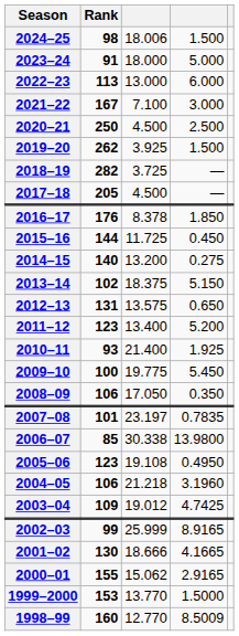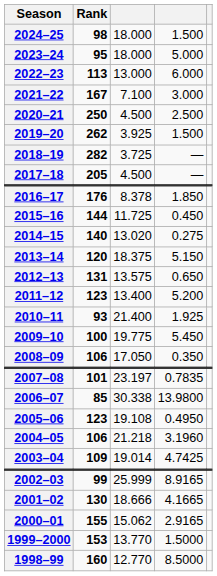 <table class="wikitable sortable" style="text-align: right;">
 <tr>
 <th>Season</th>
 <th>Rank</th>
 <th></th>
 <th></th>
 <th></th>
 </tr>
 <tr>
 <th><a href='#'>2024–25</a></th>
 <td><strong>98</strong> </td>
-<td>18.006</td>
+<td>18.000</td>
 <td>1.500</td>
 <td></td>
 </tr>
 <tr>
 <th><a href='#'>2023–24</a></th>
-<td><strong>91</strong> </td>
+<td><strong>95</strong> </td>
 <td>18.000</td>
 <td>5.000</td>
 <td></td>
 </tr>
 <tr>
 <th><a href='#'>2022–23</a></th>
 <td><strong>113</strong> </td>
 <td>13.000</td>
 <td>6.000</td>
 <td></td>
 </tr>
 <tr>
 <th><a href='#'>2021–22</a></th>
 <td><strong>167</strong> </td>
 <td>7.100</td>
 <td>3.000</td>
 <td></td>
 </tr>
 <tr>
 <th><a href='#'>2020–21</a></th>
 <td><strong>250</strong> </td>
 <td>4.500</td>
 <td>2.500</td>
 <td></td>
 </tr>
 <tr>
 <th><a href='#'>2019–20</a></th>
 <td><strong>262</strong> </td>
 <td>3.925</td>
 <td>1.500</td>
 <td></td>
 </tr>
 <tr>
 <th><a href='#'>2018–19</a></th>
 <td><strong>282</strong> </td>
 <td>3.725</td>
 <td>—</td>
 <td></td>
 </tr>
 <tr>
 <th><a href='#'>2017–18</a></th>
 <td><strong>205</strong> </td>
 <td>4.500</td>
 <td>—</td>
 <td></td>
 </tr>
 <tr style="border-top: 3px solid #333333;">
 <th><a href='#'>2016–17</a></th>
 <td><strong>176</strong> </td>
 <td>8.378</td>
 <td>1.850</td>
 <td></td>
 </tr>
 <tr>
 <th><a href='#'>2015–16</a></th>
 <td><strong>144</strong> </td>
 <td>11.725</td>
 <td>0.450</td>
 <td></td>
 </tr>
 <tr>
 <th><a href='#'>2014–15</a></th>
 <td><strong>140</strong> </td>
-<td>13.200</td>
+<td>13.020</td>
 <td>0.275</td>
 <td></td>
 </tr>
 <tr>
 <th><a href='#'>2013–14</a></th>
-<td><strong>102</strong> </td>
+<td><strong>120</strong> </td>
 <td>18.375</td>
 <td>5.150</td>
 <td></td>
 </tr>
 <tr>
 <th><a href='#'>2012–13</a></th>
 <td><strong>131</strong> </td>
 <td>13.575</td>
 <td>0.650</td>
 <td></td>
 </tr>
 <tr>
 <th><a href='#'>2011–12</a></th>
 <td><strong>123</strong> </td>
 <td>13.400</td>
 <td>5.200</td>
 <td></td>
 </tr>
 <tr>
 <th><a href='#'>2010–11</a></th>
 <td><strong>93</strong> </td>
 <td>21.400</td>
 <td>1.925</td>
 <td></td>
 </tr>
 <tr>
 <th><a href='#'>2009–10</a></th>
 <td><strong>100</strong> </td>
 <td>19.775</td>
 <td>5.450</td>
 <td></td>
 </tr>
 <tr>
 <th><a href='#'>2008–09</a></th>
 <td><strong>106</strong> </td>
 <td>17.050</td>
 <td>0.350</td>
 <td></td>
 </tr>
 <tr style="border-top: 3px solid #333333;">
 <th><a href='#'>2007–08</a></th>
 <td><strong>101</strong> </td>
 <td>23.197</td>
 <td>0.7835</td>
 <td></td>
 </tr>
 <tr>
 <th><a href='#'>2006–07</a></th>
 <td><strong>85</strong> </td>
 <td>30.338</td>
 <td>13.9800</td>
 <td></td>
 </tr>
 <tr>
 <th><a href='#'>2005–06</a></th>
 <td><strong>123</strong> </td>
 <td>19.108</td>
 <td>0.4950</td>
 <td></td>
 </tr>
 <tr>
 <th><a href='#'>2004–05</a></th>
 <td><strong>106</strong> </td>
 <td>21.218</td>
 <td>3.1960</td>
 <td></td>
 </tr>
 <tr>
 <th><a href='#'>2003–04</a></th>
 <td><strong>109</strong> </td>
-<td>19.012</td>
+<td>19.014</td>
 <td>4.7425</td>
 <td></td>
 </tr>
 <tr style="border-top: 3px solid #333333;">
 <th><a href='#'>2002–03</a></th>
 <td><strong>99</strong> </td>
 <td>25.999</td>
 <td>8.9165</td>
 <td></td>
 </tr>
 <tr>
 <th><a href='#'>2001–02</a></th>
 <td><strong>130</strong> </td>
 <td>18.666</td>
 <td>4.1665</td>
 <td></td>
 </tr>
 <tr>
 <th><a href='#'>2000–01</a></th>
 <td><strong>155</strong> </td>
 <td>15.062</td>
 <td>2.9165</td>
 <td></td>
 </tr>
 <tr>
 <th><a href='#'>1999–2000</a></th>
 <td><strong>153</strong> </td>
 <td>13.770</td>
 <td>1.5000</td>
 <td></td>
 </tr>
 <tr>
 <th><a href='#'>1998–99</a></th>
 <td><strong>160</strong> </td>
 <td>12.770</td>
-<td>8.5009</td>
+<td>8.5000</td>
 <td></td>
 </tr>
 </table>
